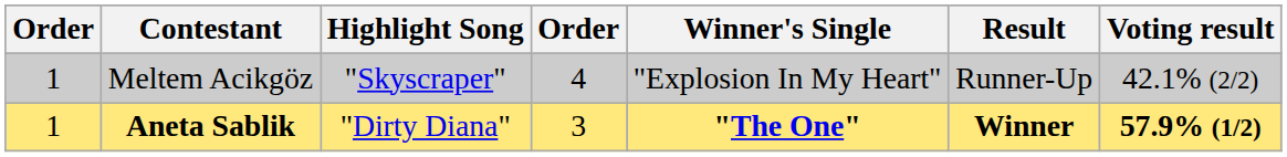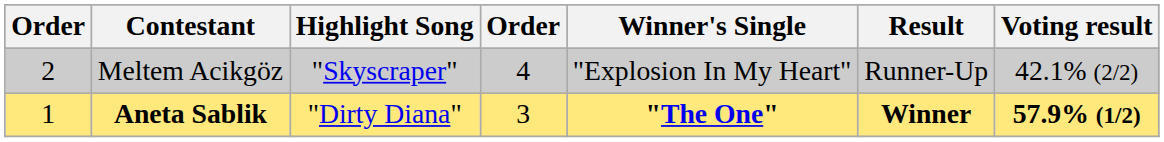 <table class="wikitable" style="text-align:center;">
 <tr>
 <th>Order</th>
 <th>Contestant</th>
 <th>Highlight Song </th>
 <th>Order</th>
 <th>Winner's Single</th>
 <th>Result</th>
 <th>Voting result</th>
 </tr>
 <tr style="background:#ccc;">
-<td>1</td>
+<td>2</td>
 <td>Meltem Acikgöz</td>
 <td>"<a href='#'>Skyscraper</a>"</td>
 <td>4</td>
 <td>"Explosion In My Heart"</td>
 <td>Runner-Up</td>
 <td>42.1% <small>(2/2)</small></td>
 </tr>
 <tr style="background:#FFE87C;">
 <td>1</td>
 <td><strong>Aneta Sablik</strong></td>
 <td>"<a href='#'>Dirty Diana</a>"</td>
 <td>3</td>
 <td><strong>"<a href='#'>The One</a>"</strong></td>
 <td><strong>Winner</strong></td>
 <td><strong>57.9%</strong> <strong><small>(1/2)</small></strong></td>
 </tr>
 </table>
